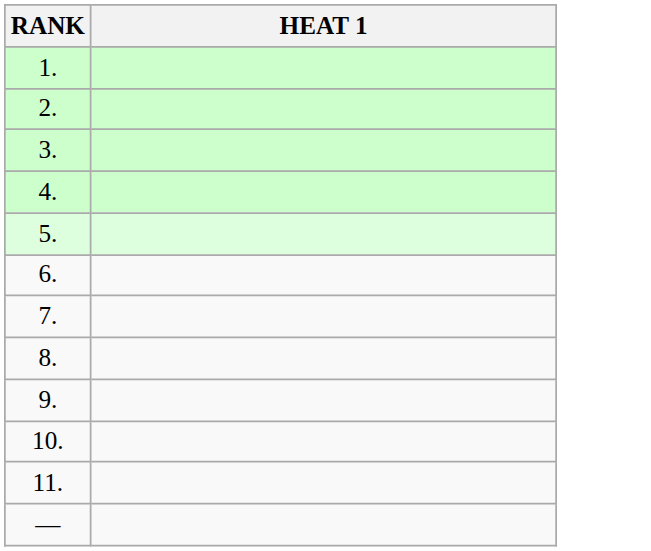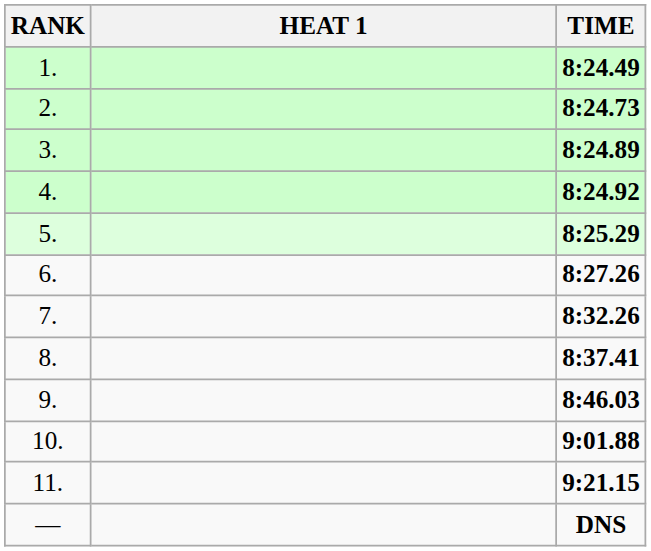 <table class="wikitable" style="border-collapse: collapse; font-size: 90%;">
 <tr>
 <th>RANK</th>
 <th align="left" style="width: 18em">HEAT 1</th>
+<th>TIME</th>
 </tr>
 <tr style="background:#ccffcc;">
 <td align="center">1.</td>
 <td></td>
+<td align="center"><strong>8:24.49</strong></td>
 </tr>
 <tr style="background:#ccffcc;">
 <td align="center">2.</td>
 <td></td>
+<td align="center"><strong>8:24.73</strong></td>
 </tr>
 <tr style="background:#ccffcc;">
 <td align="center">3.</td>
 <td></td>
+<td align="center"><strong>8:24.89</strong></td>
 </tr>
 <tr style="background:#ccffcc;">
 <td align="center">4.</td>
 <td></td>
+<td align="center"><strong>8:24.92</strong></td>
 </tr>
 <tr style="background:#ddffdd;">
 <td align="center">5.</td>
 <td></td>
+<td align="center"><strong>8:25.29</strong></td>
 </tr>
 <tr>
 <td align="center">6.</td>
 <td></td>
+<td align="center"><strong>8:27.26</strong></td>
 </tr>
 <tr>
 <td align="center">7.</td>
 <td></td>
+<td align="center"><strong>8:32.26</strong></td>
 </tr>
 <tr>
 <td align="center">8.</td>
 <td></td>
+<td align="center"><strong>8:37.41</strong></td>
 </tr>
 <tr>
 <td align="center">9.</td>
 <td></td>
+<td align="center"><strong>8:46.03</strong></td>
 </tr>
 <tr>
 <td align="center">10.</td>
 <td></td>
+<td align="center"><strong>9:01.88</strong></td>
 </tr>
 <tr>
 <td align="center">11.</td>
 <td></td>
+<td align="center"><strong>9:21.15</strong></td>
 </tr>
 <tr>
 <td align="center">—</td>
 <td></td>
+<td align="center"><strong>DNS</strong></td>
 </tr>
 </table>
